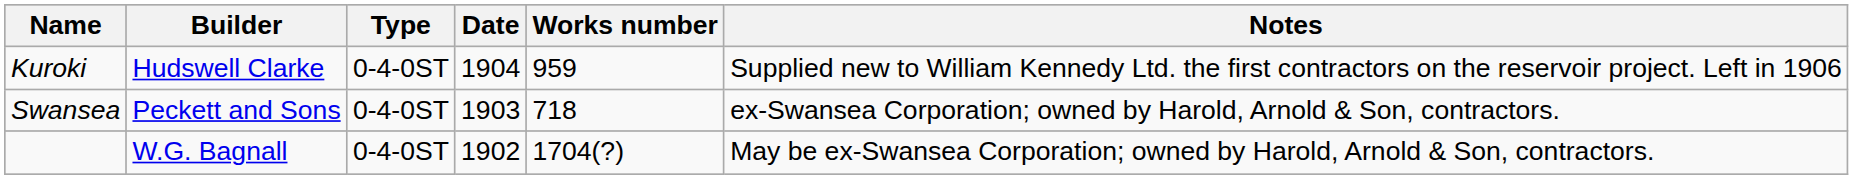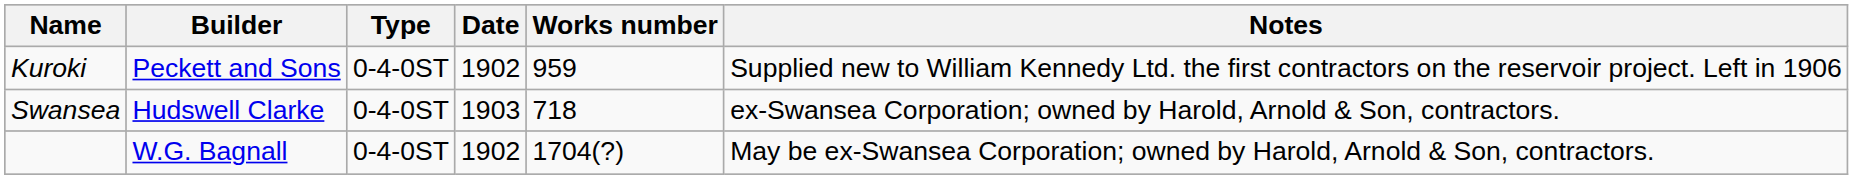 <table class="wikitable">
 <tr>
 <th>Name</th>
 <th>Builder</th>
 <th>Type</th>
 <th>Date</th>
 <th>Works number</th>
 <th>Notes</th>
 </tr>
 <tr>
 <td><em>Kuroki</em></td>
-<td><a href='#'>Hudswell Clarke</a></td>
+<td><a href='#'>Peckett and Sons</a></td>
 <td>0-4-0ST</td>
-<td>1904</td>
+<td>1902</td>
 <td>959</td>
 <td>Supplied new to William Kennedy Ltd. the first contractors on the reservoir project. Left in 1906</td>
 </tr>
 <tr>
 <td><em>Swansea</em></td>
-<td><a href='#'>Peckett and Sons</a></td>
+<td><a href='#'>Hudswell Clarke</a></td>
 <td>0-4-0ST</td>
 <td>1903</td>
 <td>718</td>
 <td>ex-Swansea Corporation; owned by Harold, Arnold & Son, contractors.</td>
 </tr>
 <tr>
 <td></td>
 <td><a href='#'>W.G. Bagnall</a></td>
 <td>0-4-0ST</td>
 <td>1902</td>
 <td>1704(?)</td>
 <td>May be ex-Swansea Corporation; owned by Harold, Arnold & Son, contractors.</td>
 </tr>
 </table>
